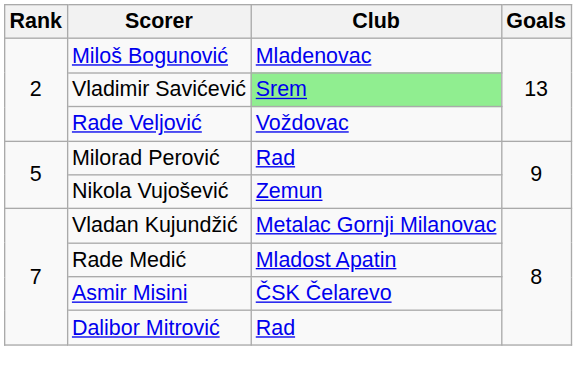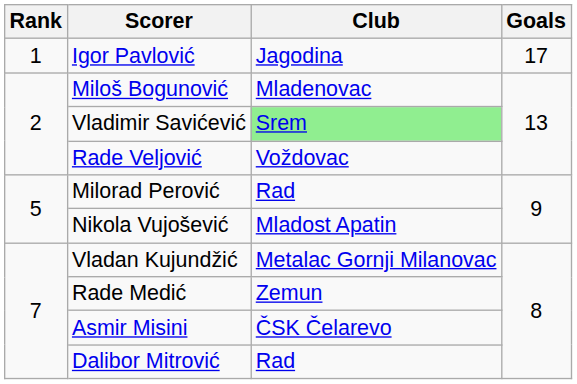 <table class="wikitable">
 <tr>
 <th>Rank</th>
 <th>Scorer</th>
 <th>Club</th>
 <th>Goals</th>
+</tr>
+<tr>
+<td align="center">1</td>
+<td> <a href='#'>Igor Pavlović</a></td>
+<td><a href='#'>Jagodina</a></td>
+<td align="center">17</td>
 </tr>
 <tr>
 <td rowspan="3" align="center">2</td>
 <td> <a href='#'>Miloš Bogunović</a></td>
 <td><a href='#'>Mladenovac</a></td>
 <td rowspan="3" align="center">13</td>
 </tr>
 <tr>
 <td> Vladimir Savićević</td>
 <td style="background: lightgreen;"><a href='#'>Srem</a></td>
 </tr>
 <tr>
 <td> <a href='#'>Rade Veljović</a></td>
 <td><a href='#'>Voždovac</a></td>
 </tr>
 <tr>
 <td rowspan="2" align="center">5</td>
 <td> Milorad Perović</td>
 <td><a href='#'>Rad</a></td>
 <td rowspan="2" align="center">9</td>
 </tr>
 <tr>
 <td> Nikola Vujošević</td>
-<td><a href='#'>Zemun</a></td>
+<td><a href='#'>Mladost Apatin</a></td>
 </tr>
 <tr>
 <td rowspan="4" align="center">7</td>
 <td> Vladan Kujundžić</td>
 <td><a href='#'>Metalac Gornji Milanovac</a></td>
 <td rowspan="4" align="center">8</td>
 </tr>
 <tr>
 <td> Rade Medić</td>
-<td><a href='#'>Mladost Apatin</a></td>
+<td><a href='#'>Zemun</a></td>
 </tr>
 <tr>
 <td> <a href='#'>Asmir Misini</a></td>
 <td><a href='#'>ČSK Čelarevo</a></td>
 </tr>
 <tr>
 <td> <a href='#'>Dalibor Mitrović</a></td>
 <td><a href='#'>Rad</a></td>
 </tr>
 </table>
